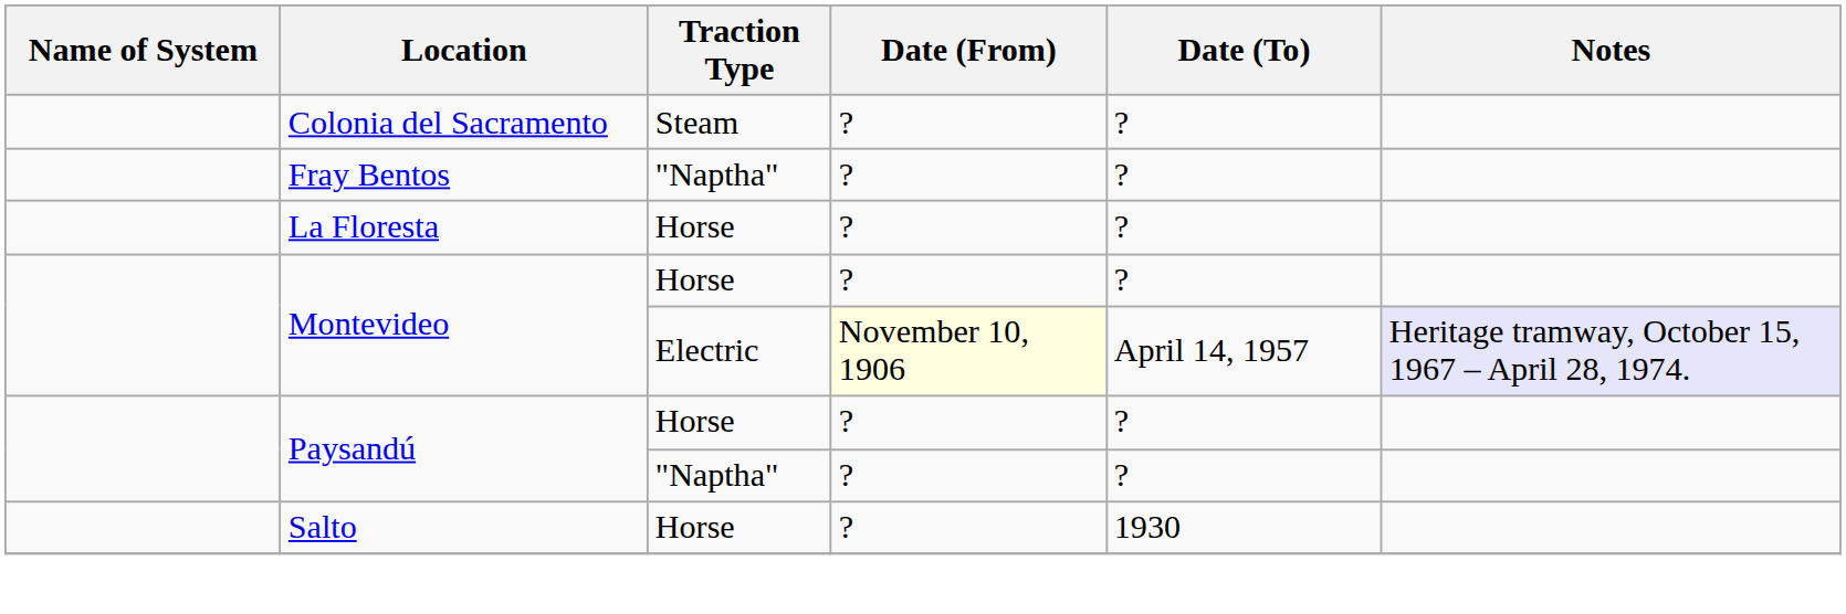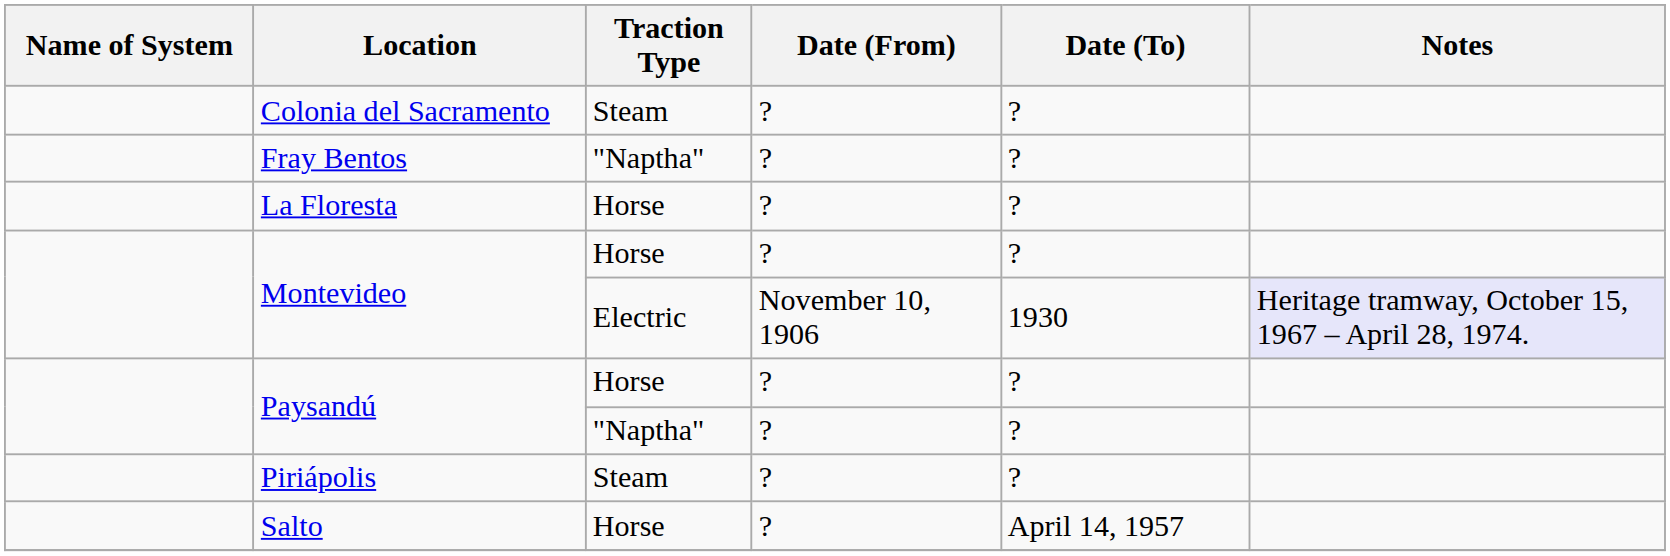 <table class="wikitable" width=100%>
 <tr>
 <th width=15%>Name of System</th>
 <th width=20%>Location</th>
 <th width=10%>Traction<br>Type</th>
 <th width=15%>Date (From)</th>
 <th width=15%>Date (To)</th>
 <th width=25%>Notes</th>
 </tr>
 <tr>
 <td> </td>
 <td><a href='#'>Colonia del Sacramento</a></td>
 <td>Steam</td>
 <td>?</td>
 <td>?</td>
 <td> </td>
 </tr>
 <tr>
 <td> </td>
 <td><a href='#'>Fray Bentos</a></td>
 <td>"Naptha"</td>
 <td>?</td>
 <td>?</td>
 <td> </td>
 </tr>
 <tr>
 <td> </td>
 <td><a href='#'>La Floresta</a></td>
 <td>Horse</td>
 <td>?</td>
 <td>?</td>
 <td> </td>
 </tr>
 <tr>
 <td rowspan="2"> </td>
 <td rowspan="2"><a href='#'>Montevideo</a></td>
 <td>Horse</td>
 <td>?</td>
 <td>?</td>
 <td> </td>
 </tr>
 <tr>
 <td>Electric</td>
-<td style="background: lightyellow;">November 10, 1906</td>
-<td>April 14, 1957</td>
+<td>November 10, 1906</td>
+<td>1930</td>
 <td style="background: lavender;">Heritage tramway, October 15, 1967 – April 28, 1974.</td>
 </tr>
 <tr>
 <td rowspan="2"> </td>
 <td rowspan="2"><a href='#'>Paysandú</a></td>
 <td>Horse</td>
 <td>?</td>
 <td>?</td>
 <td> </td>
 </tr>
 <tr>
 <td>"Naptha"</td>
 <td>?</td>
 <td>?</td>
 <td> </td>
 </tr>
 <tr>
 <td> </td>
+<td><a href='#'>Piriápolis</a></td>
+<td>Steam</td>
+<td>?</td>
+<td>?</td>
+<td> </td>
+</tr>
+<tr>
+<td> </td>
 <td><a href='#'>Salto</a></td>
 <td>Horse</td>
 <td>?</td>
-<td>1930</td>
+<td>April 14, 1957</td>
 <td> </td>
 </tr>
 <tr>
 </tr>
 </table>
